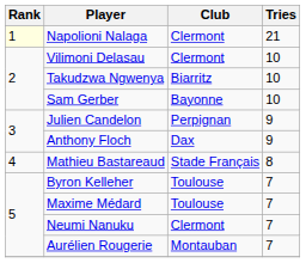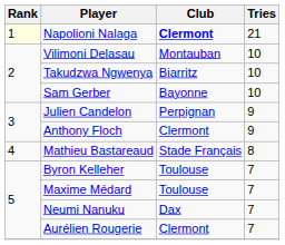 <table class="wikitable">
 <tr>
 <th>Rank</th>
 <th>Player</th>
 <th>Club</th>
 <th>Tries</th>
 </tr>
 <tr>
 <td style="background: lightyellow;">1</td>
 <td> <a href='#'>Napolioni Nalaga</a></td>
-<td><a href='#'>Clermont</a></td>
+<td><strong><a href='#'>Clermont</a></strong></td>
 <td>21</td>
 </tr>
 <tr>
 <td rowspan=3>2</td>
 <td> <a href='#'>Vilimoni Delasau</a></td>
-<td><a href='#'>Clermont</a></td>
+<td><a href='#'>Montauban</a></td>
 <td>10</td>
 </tr>
 <tr>
 <td> <a href='#'>Takudzwa Ngwenya</a></td>
 <td><a href='#'>Biarritz</a></td>
 <td>10</td>
 </tr>
 <tr>
 <td> <a href='#'>Sam Gerber</a></td>
 <td><a href='#'>Bayonne</a></td>
 <td>10</td>
 </tr>
 <tr>
 <td rowspan=2>3</td>
 <td> <a href='#'>Julien Candelon</a></td>
 <td><a href='#'>Perpignan</a></td>
 <td>9</td>
 </tr>
 <tr>
 <td> <a href='#'>Anthony Floch</a></td>
-<td><a href='#'>Dax</a></td>
+<td><a href='#'>Clermont</a></td>
 <td>9</td>
 </tr>
 <tr>
 <td>4</td>
 <td> <a href='#'>Mathieu Bastareaud</a></td>
 <td><a href='#'>Stade Français</a></td>
 <td>8</td>
 </tr>
 <tr>
 <td rowspan=4>5</td>
 <td> <a href='#'>Byron Kelleher</a></td>
 <td><a href='#'>Toulouse</a></td>
 <td>7</td>
 </tr>
 <tr>
 <td> <a href='#'>Maxime Médard</a></td>
 <td><a href='#'>Toulouse</a></td>
 <td>7</td>
 </tr>
 <tr>
 <td> <a href='#'>Neumi Nanuku</a></td>
-<td><a href='#'>Clermont</a></td>
+<td><a href='#'>Dax</a></td>
 <td>7</td>
 </tr>
 <tr>
 <td> <a href='#'>Aurélien Rougerie</a></td>
-<td><a href='#'>Montauban</a></td>
+<td><a href='#'>Clermont</a></td>
 <td>7</td>
 </tr>
 <tr>
 </tr>
 </table>
